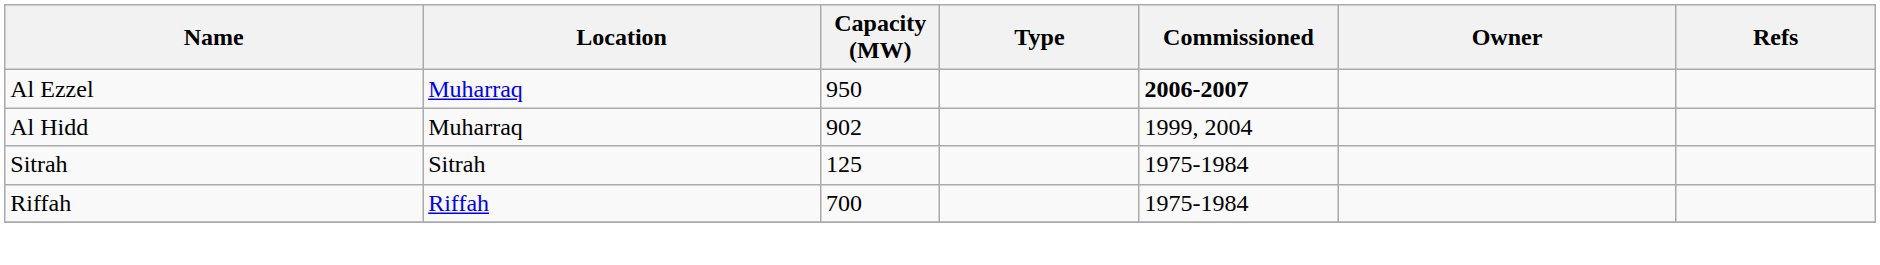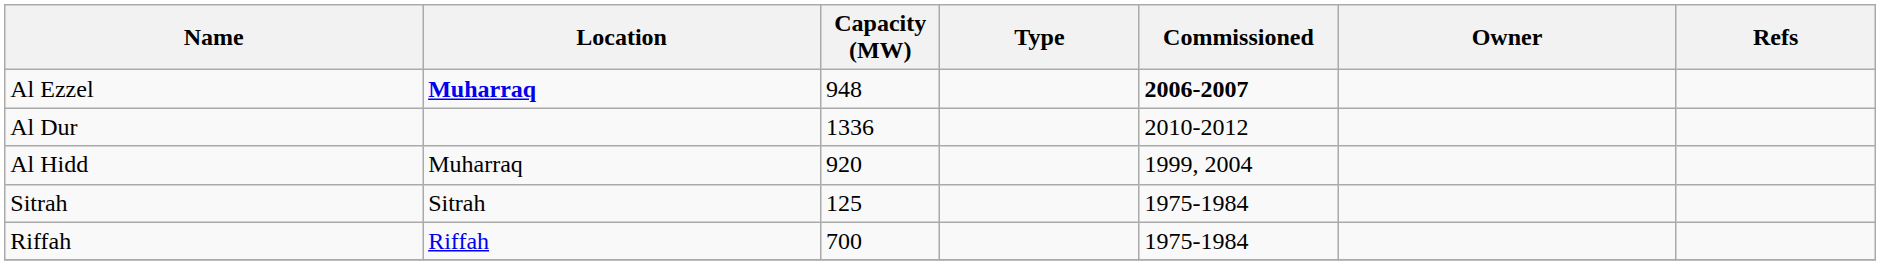 <table class="wikitable sortable">
 <tr>
 <th width="21%">Name</th>
 <th width="20%">Location</th>
 <th width="6%">Capacity (MW)</th>
 <th width="10%">Type</th>
 <th width="10%">Commissioned</th>
 <th width="17%">Owner</th>
 <th width="10%">Refs</th>
 </tr>
 <tr>
 <td>Al Ezzel</td>
-<td><a href='#'>Muharraq</a></td>
-<td>950</td>
+<td><strong><a href='#'>Muharraq</a></strong></td>
+<td>948</td>
 <td></td>
 <td><strong>2006-2007</strong></td>
 <td></td>
 <td></td>
 </tr>
 <tr>
+<td>Al Dur</td>
+<td></td>
+<td>1336</td>
+<td></td>
+<td>2010-2012</td>
+<td></td>
+<td></td>
+</tr>
+<tr>
 <td>Al Hidd</td>
 <td>Muharraq</td>
-<td>902</td>
+<td>920</td>
 <td></td>
 <td>1999, 2004</td>
 <td></td>
 <td></td>
 </tr>
 <tr>
 <td>Sitrah</td>
 <td>Sitrah</td>
 <td>125</td>
 <td></td>
 <td>1975-1984</td>
 <td></td>
 <td></td>
 </tr>
 <tr>
 <td>Riffah</td>
 <td><a href='#'>Riffah</a></td>
 <td>700</td>
 <td></td>
 <td>1975-1984</td>
 <td></td>
 <td></td>
 </tr>
 <tr>
 </tr>
 </table>
